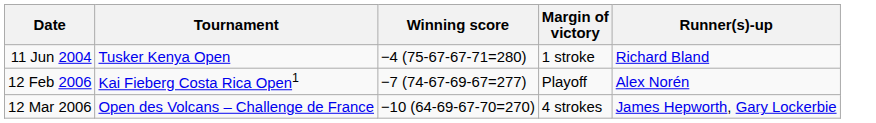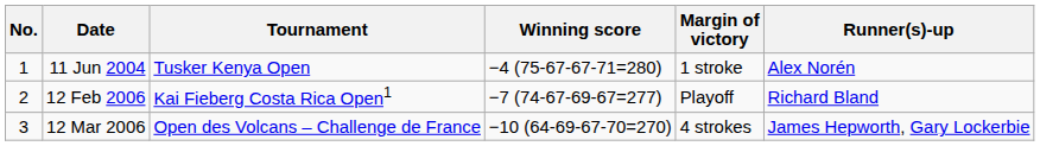 <table class="wikitable" style="font-size:95%;">
 <tr>
+<th>No.</th>
 <th>Date</th>
 <th>Tournament</th>
 <th>Winning score</th>
 <th>Margin of<br>victory</th>
 <th>Runner(s)-up</th>
 </tr>
 <tr>
+<td align=center>1</td>
 <td align=right>11 Jun <a href='#'>2004</a></td>
 <td><a href='#'>Tusker Kenya Open</a></td>
 <td>−4 (75-67-67-71=280)</td>
 <td>1 stroke</td>
-<td> <a href='#'>Richard Bland</a></td>
+<td> <a href='#'>Alex Norén</a></td>
 </tr>
 <tr>
+<td align=center>2</td>
 <td align=right>12 Feb <a href='#'>2006</a></td>
 <td><a href='#'>Kai Fieberg Costa Rica Open</a><sup>1</sup></td>
 <td>−7 (74-67-69-67=277)</td>
 <td>Playoff</td>
-<td> <a href='#'>Alex Norén</a></td>
+<td> <a href='#'>Richard Bland</a></td>
 </tr>
 <tr>
+<td align=center>3</td>
 <td align=right>12 Mar 2006</td>
 <td><a href='#'>Open des Volcans – Challenge de France</a></td>
 <td>−10 (64-69-67-70=270)</td>
 <td>4 strokes</td>
 <td> <a href='#'>James Hepworth</a>,  <a href='#'>Gary Lockerbie</a></td>
 </tr>
 </table>
